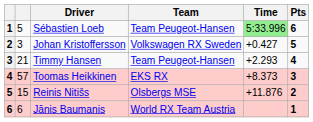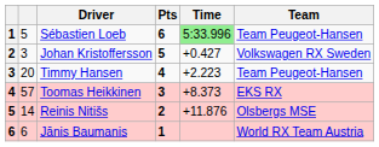 <table class=wikitable style="font-size:95%">
 <tr>
 <th></th>
 <th></th>
 <th>Driver</th>
+<th>Pts</th>
+<th>Time</th>
 <th>Team</th>
-<th>Time</th>
-<th>Pts</th>
 </tr>
 <tr>
 <th>1</th>
 <td>5</td>
 <td> <a href='#'>Sébastien Loeb</a></td>
+<td><strong>6</strong></td>
+<td style="background: lightgreen;">5:33.996</td>
 <td><a href='#'>Team Peugeot-Hansen</a></td>
-<td style="background: lightgreen;">5:33.996</td>
-<td><strong>6</strong></td>
 </tr>
 <tr>
 <th>2</th>
 <td>3</td>
 <td> <a href='#'>Johan Kristoffersson</a></td>
+<td><strong>5</strong></td>
+<td>+0.427</td>
 <td><a href='#'>Volkswagen RX Sweden</a></td>
-<td>+0.427</td>
-<td><strong>5</strong></td>
 </tr>
 <tr>
 <th>3</th>
-<td>21</td>
+<td>20</td>
 <td> <a href='#'>Timmy Hansen</a></td>
+<td><strong>4</strong></td>
+<td>+2.223</td>
 <td><a href='#'>Team Peugeot-Hansen</a></td>
-<td>+2.293</td>
-<td><strong>4</strong></td>
 </tr>
 <tr>
 <th style="background:#ffcccc;">4</th>
 <td style="background:#ffcccc;">57</td>
 <td style="background:#ffcccc;"> <a href='#'>Toomas Heikkinen</a></td>
+<td style="background:#ffcccc;"><strong>3</strong></td>
+<td style="background:#ffcccc;">+8.373</td>
 <td style="background:#ffcccc;"><a href='#'>EKS RX</a></td>
-<td style="background:#ffcccc;">+8.373</td>
-<td style="background:#ffcccc;"><strong>3</strong></td>
 </tr>
 <tr>
 <th style="background:#ffcccc;">5</th>
-<td style="background:#ffcccc;">15</td>
+<td style="background:#ffcccc;">14</td>
 <td style="background:#ffcccc;"> <a href='#'>Reinis Nitišs</a></td>
+<td style="background:#ffcccc;"><strong>2</strong></td>
+<td style="background:#ffcccc;">+11.876</td>
 <td style="background:#ffcccc;"><a href='#'>Olsbergs MSE</a></td>
-<td style="background:#ffcccc;">+11.876</td>
-<td style="background:#ffcccc;"><strong>2</strong></td>
 </tr>
 <tr>
 <th style="background:#ffcccc;">6</th>
 <td style="background:#ffcccc;">6</td>
 <td style="background:#ffcccc;"> <a href='#'>Jānis Baumanis</a></td>
+<td style="background:#ffcccc;"><strong>1</strong></td>
+<td style="background:#ffcccc;"></td>
 <td style="background:#ffcccc;"><a href='#'>World RX Team Austria</a></td>
-<td style="background:#ffcccc;"></td>
-<td style="background:#ffcccc;"><strong>1</strong></td>
 </tr>
 </table>
